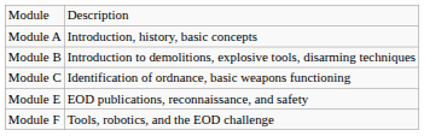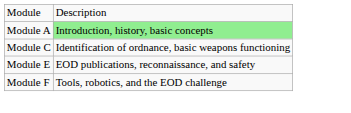 <table class="wikitable">
 <tr>
 <td>Module</td>
 <td>Description</td>
 </tr>
 <tr>
 <td>Module A</td>
-<td>Introduction, history, basic concepts</td>
-</tr>
-<tr>
-<td>Module B</td>
-<td>Introduction to demolitions, explosive tools, disarming techniques</td>
+<td style="background: lightgreen;">Introduction, history, basic concepts</td>
 </tr>
 <tr>
 <td>Module C</td>
 <td>Identification of ordnance, basic weapons functioning</td>
 </tr>
 <tr>
 <td>Module E</td>
 <td>EOD publications, reconnaissance, and safety</td>
 </tr>
 <tr>
 <td>Module F</td>
 <td>Tools, robotics, and the EOD challenge</td>
 </tr>
 </table>
